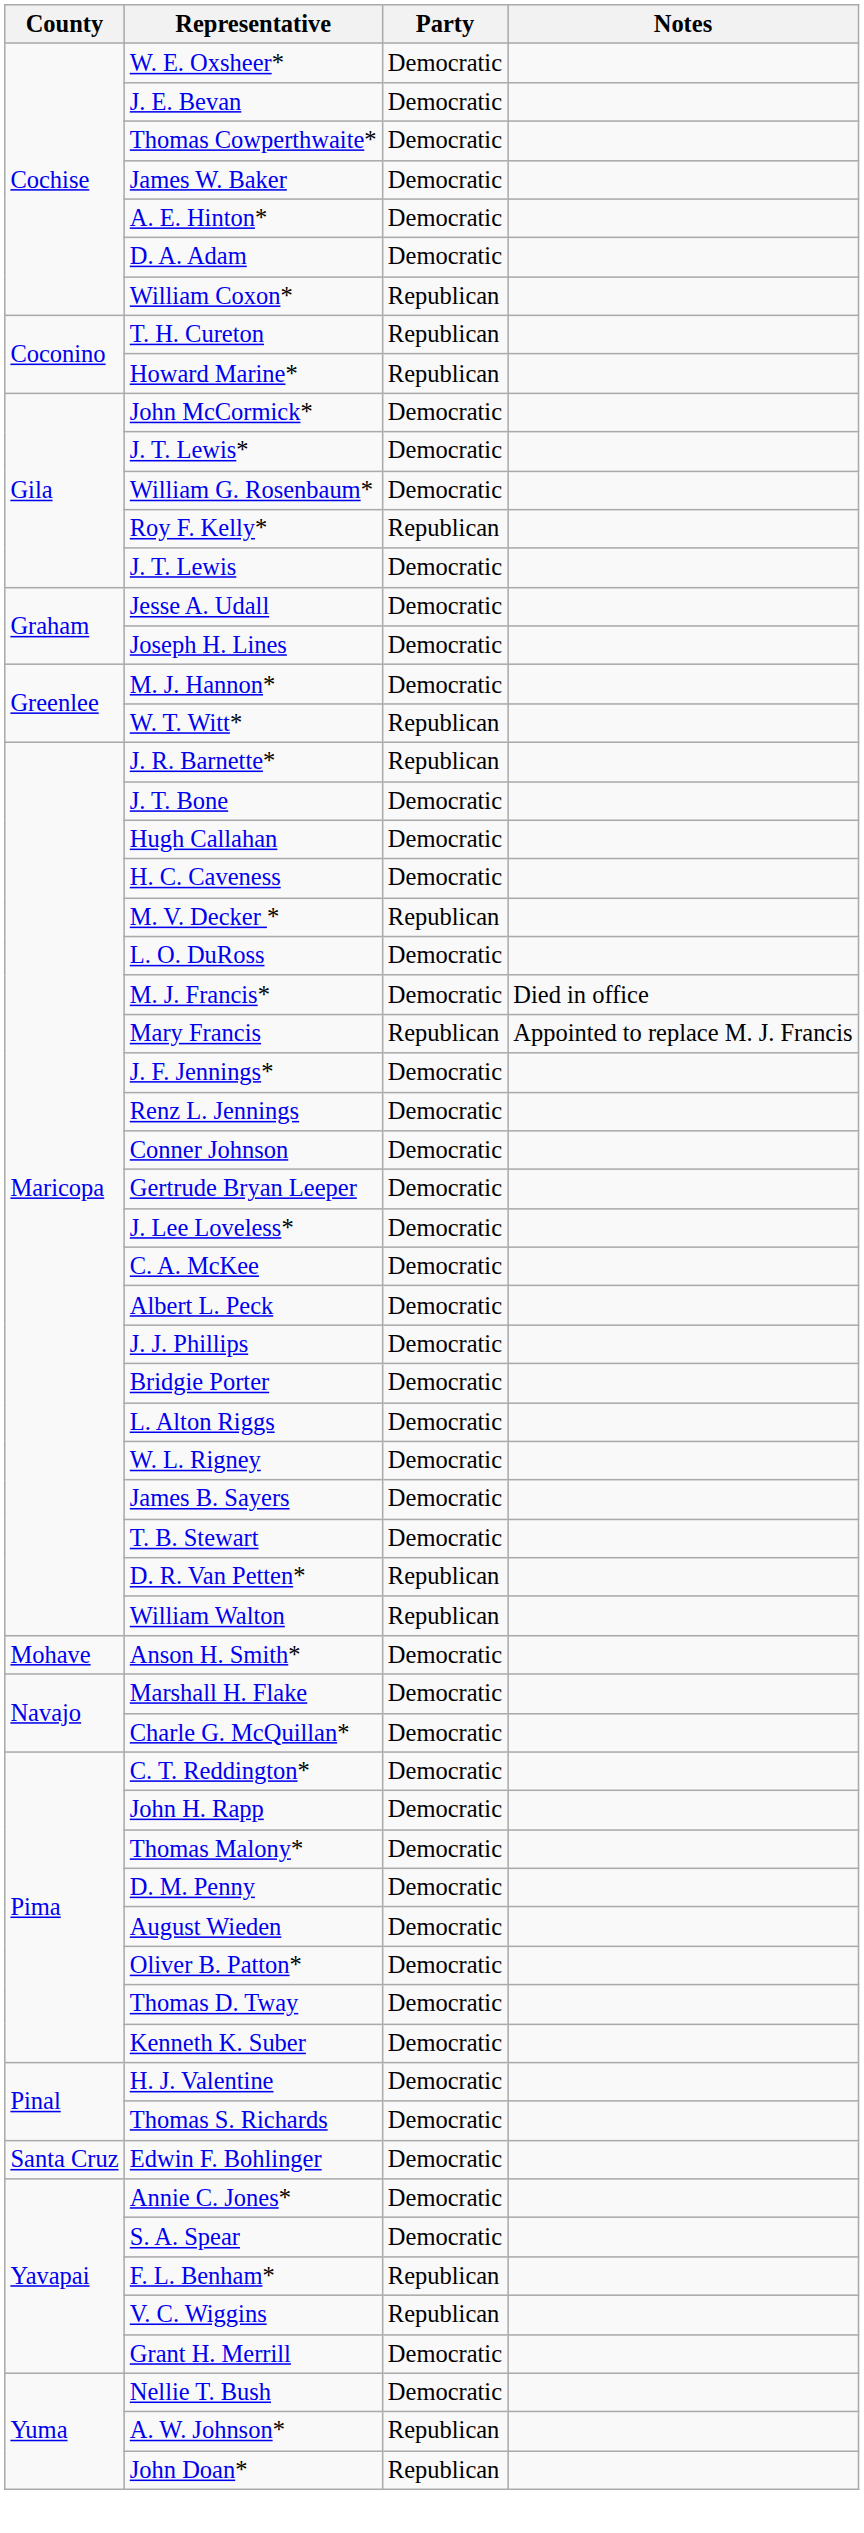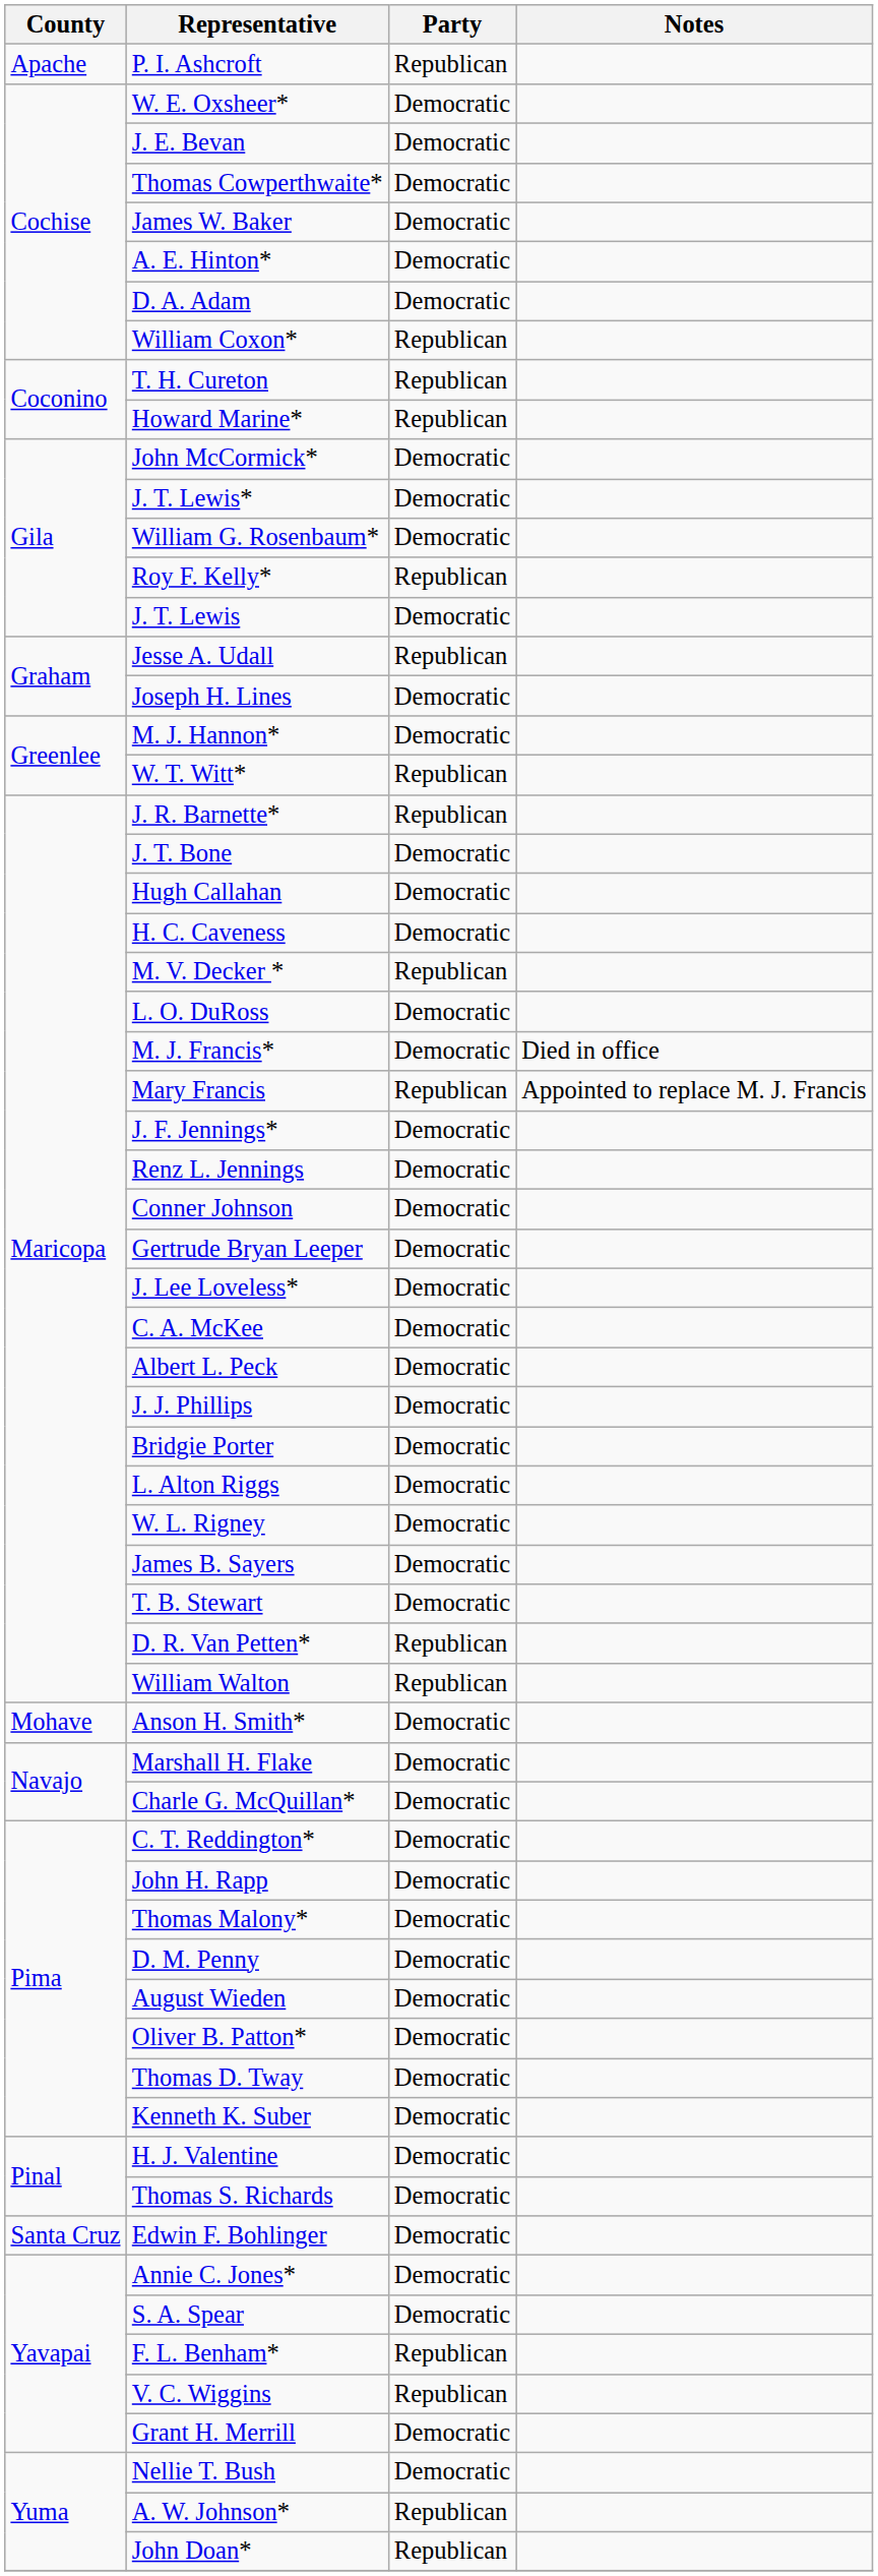 <table class=wikitable>
 <tr>
 <th>County</th>
 <th>Representative</th>
 <th>Party</th>
 <th>Notes</th>
+</tr>
+<tr>
+<td><a href='#'>Apache</a></td>
+<td><a href='#'>P. I. Ashcroft</a></td>
+<td>Republican</td>
+<td></td>
 </tr>
 <tr>
 <td rowspan="7"><a href='#'>Cochise</a></td>
 <td><a href='#'>W. E. Oxsheer</a>*</td>
 <td>Democratic</td>
 <td></td>
 </tr>
 <tr>
 <td><a href='#'>J. E. Bevan</a></td>
 <td>Democratic</td>
 <td></td>
 </tr>
 <tr>
 <td><a href='#'>Thomas Cowperthwaite</a>*</td>
 <td>Democratic</td>
 <td></td>
 </tr>
 <tr>
 <td><a href='#'>James W. Baker</a></td>
 <td>Democratic</td>
 <td></td>
 </tr>
 <tr>
 <td><a href='#'>A. E. Hinton</a>*</td>
 <td>Democratic</td>
 <td></td>
 </tr>
 <tr>
 <td><a href='#'>D. A. Adam</a></td>
 <td>Democratic</td>
 <td></td>
 </tr>
 <tr>
 <td><a href='#'>William Coxon</a>*</td>
 <td>Republican</td>
 <td></td>
 </tr>
 <tr>
 <td rowspan="2"><a href='#'>Coconino</a></td>
 <td><a href='#'>T. H. Cureton</a></td>
 <td>Republican</td>
 <td></td>
 </tr>
 <tr>
 <td><a href='#'>Howard Marine</a>*</td>
 <td>Republican</td>
 <td></td>
 </tr>
 <tr>
 <td rowspan="5"><a href='#'>Gila</a></td>
 <td><a href='#'>John McCormick</a>*</td>
 <td>Democratic</td>
 <td></td>
 </tr>
 <tr>
 <td><a href='#'>J. T. Lewis</a>*</td>
 <td>Democratic</td>
 <td></td>
 </tr>
 <tr>
 <td><a href='#'>William G. Rosenbaum</a>*</td>
 <td>Democratic</td>
 <td></td>
 </tr>
 <tr>
 <td><a href='#'>Roy F. Kelly</a>*</td>
 <td>Republican</td>
 <td></td>
 </tr>
 <tr>
 <td><a href='#'>J. T. Lewis</a></td>
 <td>Democratic</td>
 <td></td>
 </tr>
 <tr>
 <td rowspan="2"><a href='#'>Graham</a></td>
 <td><a href='#'>Jesse A. Udall</a></td>
-<td>Democratic</td>
+<td>Republican</td>
 <td></td>
 </tr>
 <tr>
 <td><a href='#'>Joseph H. Lines</a></td>
 <td>Democratic</td>
 <td></td>
 </tr>
 <tr>
 <td rowspan="2"><a href='#'>Greenlee</a></td>
 <td><a href='#'>M. J. Hannon</a>*</td>
 <td>Democratic</td>
 <td></td>
 </tr>
 <tr>
 <td><a href='#'>W. T. Witt</a>*</td>
 <td>Republican</td>
 <td></td>
 </tr>
 <tr>
 <td rowspan="23"><a href='#'>Maricopa</a></td>
 <td><a href='#'>J. R. Barnette</a>*</td>
 <td>Republican</td>
 <td></td>
 </tr>
 <tr>
 <td><a href='#'>J. T. Bone</a></td>
 <td>Democratic</td>
 <td></td>
 </tr>
 <tr>
 <td><a href='#'>Hugh Callahan</a></td>
 <td>Democratic</td>
 <td></td>
 </tr>
 <tr>
 <td><a href='#'>H. C. Caveness</a></td>
 <td>Democratic</td>
 <td></td>
 </tr>
 <tr>
 <td><a href='#'>M. V. Decker </a>*</td>
 <td>Republican</td>
 <td></td>
 </tr>
 <tr>
 <td><a href='#'>L. O. DuRoss</a></td>
 <td>Democratic</td>
 <td></td>
 </tr>
 <tr>
 <td><a href='#'>M. J. Francis</a>*</td>
 <td>Democratic</td>
 <td>Died in office</td>
 </tr>
 <tr>
 <td><a href='#'>Mary Francis</a></td>
 <td>Republican</td>
 <td>Appointed to replace M. J. Francis</td>
 </tr>
 <tr>
 <td><a href='#'>J. F. Jennings</a>*</td>
 <td>Democratic</td>
 <td></td>
 </tr>
 <tr>
 <td><a href='#'>Renz L. Jennings</a></td>
 <td>Democratic</td>
 <td></td>
 </tr>
 <tr>
 <td><a href='#'>Conner Johnson</a></td>
 <td>Democratic</td>
 <td></td>
 </tr>
 <tr>
 <td><a href='#'>Gertrude Bryan Leeper</a></td>
 <td>Democratic</td>
 <td></td>
 </tr>
 <tr>
 <td><a href='#'>J. Lee Loveless</a>*</td>
 <td>Democratic</td>
 <td></td>
 </tr>
 <tr>
 <td><a href='#'>C. A. McKee</a></td>
 <td>Democratic</td>
 <td></td>
 </tr>
 <tr>
 <td><a href='#'>Albert L. Peck</a></td>
 <td>Democratic</td>
 <td></td>
 </tr>
 <tr>
 <td><a href='#'>J. J. Phillips</a></td>
 <td>Democratic</td>
 <td></td>
 </tr>
 <tr>
 <td><a href='#'>Bridgie Porter</a></td>
 <td>Democratic</td>
 <td></td>
 </tr>
 <tr>
 <td><a href='#'>L. Alton Riggs</a></td>
 <td>Democratic</td>
 <td></td>
 </tr>
 <tr>
 <td><a href='#'>W. L. Rigney</a></td>
 <td>Democratic</td>
 <td></td>
 </tr>
 <tr>
 <td><a href='#'>James B. Sayers</a></td>
 <td>Democratic</td>
 <td></td>
 </tr>
 <tr>
 <td><a href='#'>T. B. Stewart</a></td>
 <td>Democratic</td>
 <td></td>
 </tr>
 <tr>
 <td><a href='#'>D. R. Van Petten</a>*</td>
 <td>Republican</td>
 <td></td>
 </tr>
 <tr>
 <td><a href='#'>William Walton</a></td>
 <td>Republican</td>
 <td></td>
 </tr>
 <tr>
 <td><a href='#'>Mohave</a></td>
 <td><a href='#'>Anson H. Smith</a>*</td>
 <td>Democratic</td>
 <td></td>
 </tr>
 <tr>
 <td rowspan="2"><a href='#'>Navajo</a></td>
 <td><a href='#'>Marshall H. Flake</a></td>
 <td>Democratic</td>
 <td></td>
 </tr>
 <tr>
 <td><a href='#'>Charle G. McQuillan</a>*</td>
 <td>Democratic</td>
 <td></td>
 </tr>
 <tr>
 <td rowspan="8"><a href='#'>Pima</a></td>
 <td><a href='#'>C. T. Reddington</a>*</td>
 <td>Democratic</td>
 <td></td>
 </tr>
 <tr>
 <td><a href='#'>John H. Rapp</a></td>
 <td>Democratic</td>
 <td></td>
 </tr>
 <tr>
 <td><a href='#'>Thomas Malony</a>*</td>
 <td>Democratic</td>
 <td></td>
 </tr>
 <tr>
 <td><a href='#'>D. M. Penny</a></td>
 <td>Democratic</td>
 <td></td>
 </tr>
 <tr>
 <td><a href='#'>August Wieden</a></td>
 <td>Democratic</td>
 <td></td>
 </tr>
 <tr>
 <td><a href='#'>Oliver B. Patton</a>*</td>
 <td>Democratic</td>
 <td></td>
 </tr>
 <tr>
 <td><a href='#'>Thomas D. Tway</a></td>
 <td>Democratic</td>
 <td></td>
 </tr>
 <tr>
 <td><a href='#'>Kenneth K. Suber</a></td>
 <td>Democratic</td>
 <td></td>
 </tr>
 <tr>
 <td rowspan="2"><a href='#'>Pinal</a></td>
 <td><a href='#'>H. J. Valentine</a></td>
 <td>Democratic</td>
 <td></td>
 </tr>
 <tr>
 <td><a href='#'>Thomas S. Richards</a></td>
 <td>Democratic</td>
 <td></td>
 </tr>
 <tr>
 <td><a href='#'>Santa Cruz</a></td>
 <td><a href='#'>Edwin F. Bohlinger</a></td>
 <td>Democratic</td>
 <td></td>
 </tr>
 <tr>
 <td rowspan="5"><a href='#'>Yavapai</a></td>
 <td><a href='#'>Annie C. Jones</a>*</td>
 <td>Democratic</td>
 <td></td>
 </tr>
 <tr>
 <td><a href='#'>S. A. Spear</a></td>
 <td>Democratic</td>
 <td></td>
 </tr>
 <tr>
 <td><a href='#'>F. L. Benham</a>*</td>
 <td>Republican</td>
 <td></td>
 </tr>
 <tr>
 <td><a href='#'>V. C. Wiggins</a></td>
 <td>Republican</td>
 <td></td>
 </tr>
 <tr>
 <td><a href='#'>Grant H. Merrill</a></td>
 <td>Democratic</td>
 <td></td>
 </tr>
 <tr>
 <td rowspan="3"><a href='#'>Yuma</a></td>
 <td><a href='#'>Nellie T. Bush</a></td>
 <td>Democratic</td>
 <td></td>
 </tr>
 <tr>
 <td><a href='#'>A. W. Johnson</a>*</td>
 <td>Republican</td>
 <td></td>
 </tr>
 <tr>
 <td><a href='#'>John Doan</a>*</td>
 <td>Republican</td>
 <td></td>
 </tr>
 <tr>
 </tr>
 </table>
